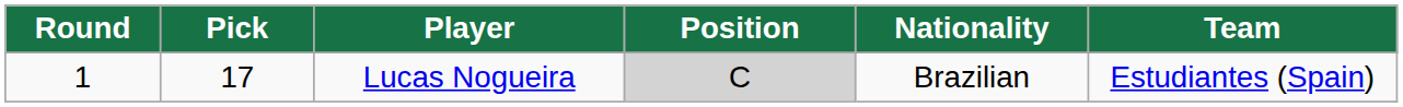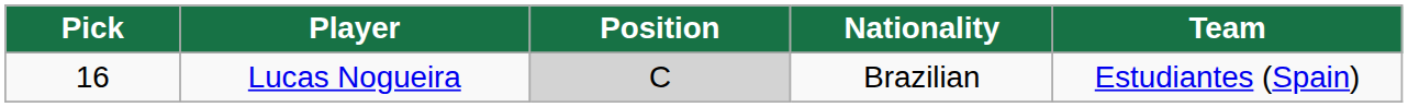 <table class="wikitable sortable sortable">
 <tr>
-<th style="background:#177245; color:white" width="10%">Round</th>
 <th style="background:#177245; color:white" width="10%">Pick</th>
 <th style="background:#177245; color:white" width="20%">Player</th>
 <th style="background:#177245; color:white" width="15%">Position</th>
 <th style="background:#177245; color:white" width="15%">Nationality</th>
 <th style="background:#177245; color:white" width="20%">Team</th>
 </tr>
 <tr style="text-align: center">
-<td>1</td>
-<td>17</td>
+<td>16</td>
 <td><a href='#'>Lucas Nogueira</a></td>
 <td style="background: lightgrey;">C</td>
 <td> Brazilian</td>
 <td><a href='#'>Estudiantes</a> (<a href='#'>Spain</a>)</td>
 </tr>
 </table>
